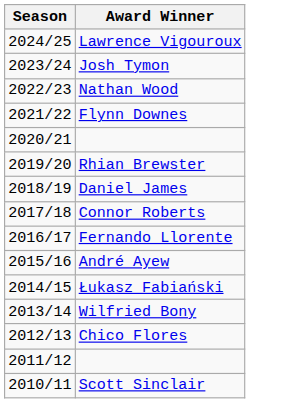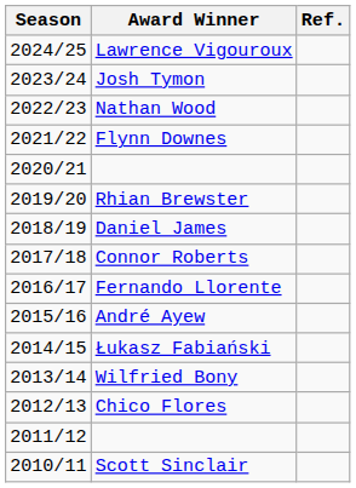 <table class="wikitable">
 <tr>
 <th>Season</th>
 <th>Award Winner</th>
+<th>Ref.</th>
 </tr>
 <tr>
 <td>2024/25</td>
 <td><a href='#'>Lawrence Vigouroux</a></td>
+<td></td>
 </tr>
 <tr>
 <td>2023/24</td>
 <td><a href='#'>Josh Tymon</a></td>
+<td></td>
 </tr>
 <tr>
 <td>2022/23</td>
 <td><a href='#'>Nathan Wood</a></td>
+<td></td>
 </tr>
 <tr>
 <td>2021/22</td>
 <td><a href='#'>Flynn Downes</a></td>
+<td></td>
 </tr>
 <tr>
 <td>2020/21</td>
+<td></td>
 <td></td>
 </tr>
 <tr>
 <td>2019/20</td>
 <td><a href='#'>Rhian Brewster</a></td>
+<td></td>
 </tr>
 <tr>
 <td>2018/19</td>
 <td><a href='#'>Daniel James</a></td>
+<td></td>
 </tr>
 <tr>
 <td>2017/18</td>
 <td><a href='#'>Connor Roberts</a></td>
+<td></td>
 </tr>
 <tr>
 <td>2016/17</td>
 <td><a href='#'>Fernando Llorente</a></td>
+<td></td>
 </tr>
 <tr>
 <td>2015/16</td>
 <td><a href='#'>André Ayew</a></td>
+<td></td>
 </tr>
 <tr>
 <td>2014/15</td>
 <td><a href='#'>Łukasz Fabiański</a></td>
+<td></td>
 </tr>
 <tr>
 <td>2013/14</td>
 <td><a href='#'>Wilfried Bony</a></td>
+<td></td>
 </tr>
 <tr>
 <td>2012/13</td>
 <td><a href='#'>Chico Flores</a></td>
+<td></td>
 </tr>
 <tr>
 <td>2011/12</td>
+<td></td>
 <td></td>
 </tr>
 <tr>
 <td>2010/11</td>
 <td><a href='#'>Scott Sinclair</a></td>
+<td></td>
 </tr>
 </table>
